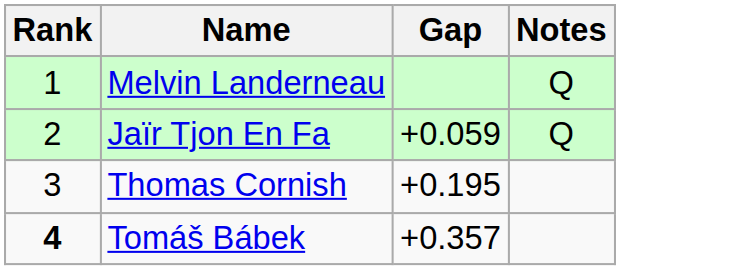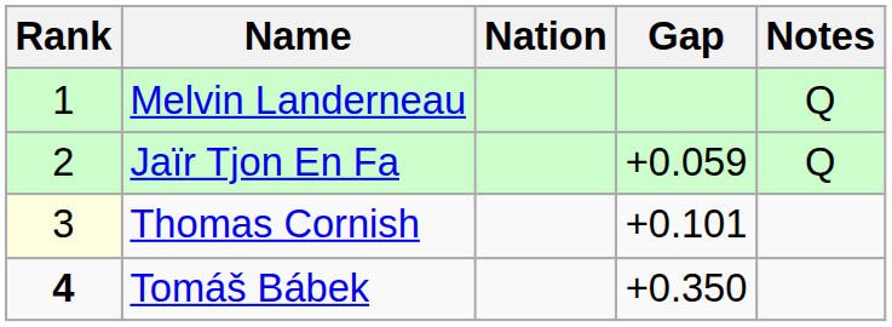 <table class="wikitable sortable" style="text-align:center">
 <tr>
 <th>Rank</th>
 <th>Name</th>
+<th>Nation</th>
 <th>Gap</th>
 <th>Notes</th>
 </tr>
 <tr bgcolor=ccffcc>
 <td>1</td>
 <td align=left><a href='#'>Melvin Landerneau</a></td>
+<td align=left></td>
 <td></td>
 <td>Q</td>
 </tr>
 <tr bgcolor=ccffcc>
 <td>2</td>
 <td align=left><a href='#'>Jaïr Tjon En Fa</a></td>
+<td align=left></td>
 <td>+0.059</td>
 <td>Q</td>
 </tr>
 <tr>
-<td>3</td>
+<td style="background: lightyellow;">3</td>
 <td align=left><a href='#'>Thomas Cornish</a></td>
-<td>+0.195</td>
+<td align=left></td>
+<td>+0.101</td>
 <td></td>
 </tr>
 <tr>
 <td><strong>4</strong></td>
 <td align=left><a href='#'>Tomáš Bábek</a></td>
-<td>+0.357</td>
+<td align=left></td>
+<td>+0.350</td>
 <td></td>
 </tr>
 </table>
